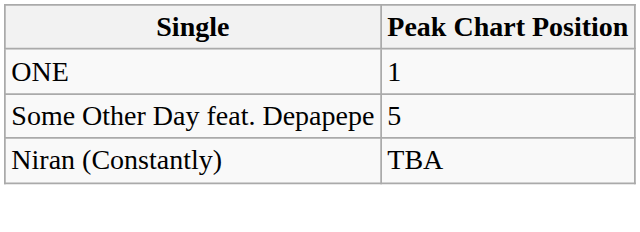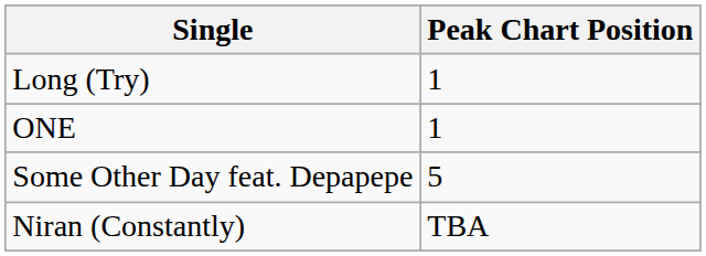 <table class="wikitable">
 <tr>
 <th>Single</th>
 <th>Peak Chart Position</th>
+</tr>
+<tr>
+<td>Long (Try)</td>
+<td>1</td>
 </tr>
 <tr>
 <td>ONE</td>
 <td>1</td>
 </tr>
 <tr>
 <td>Some Other Day feat. Depapepe</td>
 <td>5</td>
 </tr>
 <tr>
 <td>Niran (Constantly)</td>
 <td>TBA</td>
 </tr>
 </table>
